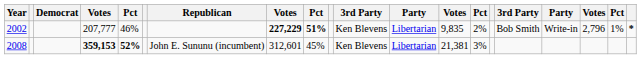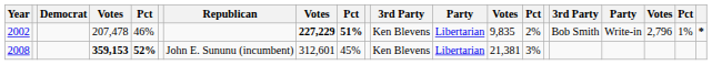 <table class="wikitable" style="margin:0.5em ; font-size:95%">
 <tr>
 <th>Year</th>
 <th></th>
 <th>Democrat</th>
 <th>Votes</th>
 <th>Pct</th>
 <th></th>
 <th>Republican</th>
 <th>Votes</th>
 <th>Pct</th>
 <th></th>
 <th>3rd Party</th>
 <th>Party</th>
 <th>Votes</th>
 <th>Pct</th>
 <th></th>
 <th>3rd Party</th>
 <th>Party</th>
 <th>Votes</th>
 <th>Pct</th>
 <th></th>
 </tr>
 <tr>
 <td><a href='#'>2002</a></td>
 <td></td>
 <td></td>
-<td>207,777</td>
+<td>207,478</td>
 <td>46%</td>
 <td></td>
 <td></td>
 <td><strong>227,229</strong></td>
 <td><strong>51%</strong></td>
 <td></td>
 <td>Ken Blevens</td>
 <td><a href='#'>Libertarian</a></td>
 <td>9,835</td>
 <td>2%</td>
 <td></td>
 <td>Bob Smith</td>
 <td>Write-in</td>
 <td>2,796</td>
 <td>1%</td>
 <td><strong>*</strong></td>
 </tr>
 <tr>
 <td><a href='#'>2008</a></td>
 <td></td>
 <td></td>
 <td><strong>359,153</strong></td>
 <td><strong>52%</strong></td>
 <td></td>
 <td>John E. Sununu (incumbent)</td>
 <td>312,601</td>
 <td>45%</td>
 <td></td>
 <td>Ken Blevens</td>
 <td><a href='#'>Libertarian</a></td>
 <td>21,381</td>
 <td>3%</td>
 <td></td>
 <td></td>
 <td></td>
 <td></td>
 <td></td>
 <td></td>
 </tr>
 </table>
